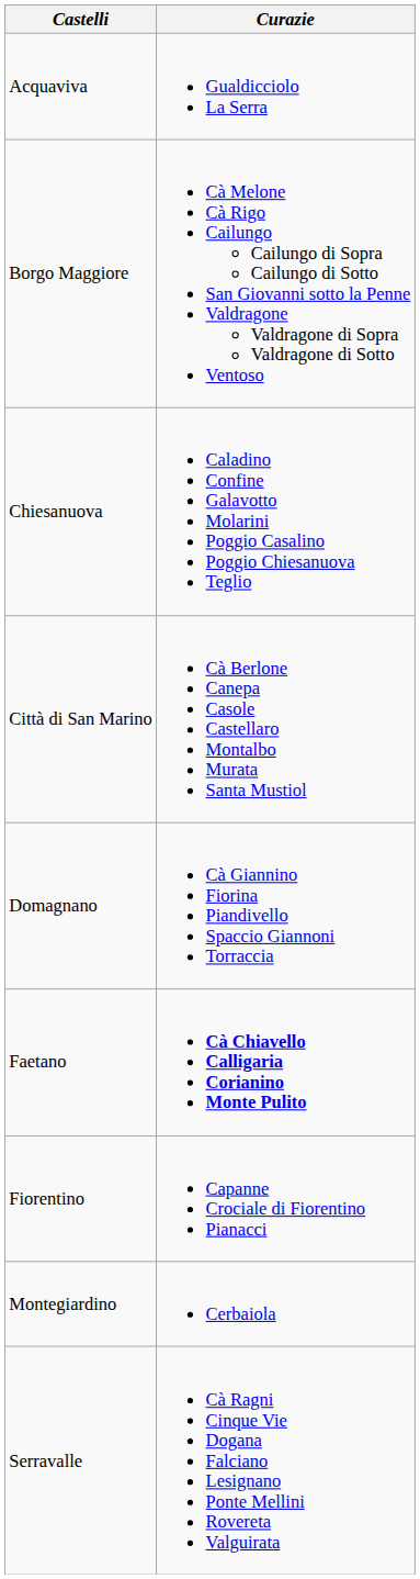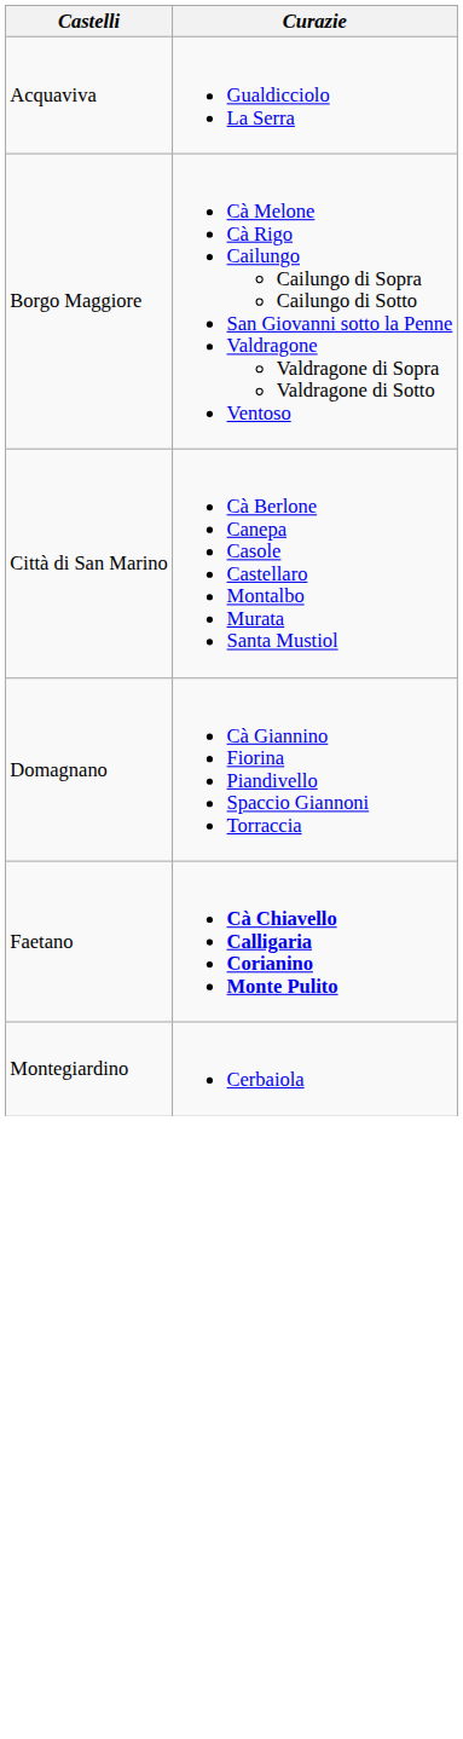 <table class="wikitable">
 <tr>
 <th><em>Castelli</em></th>
 <th><em>Curazie</em></th>
 </tr>
 <tr>
 <td>Acquaviva</td>
 <td><br><ul><li><a href='#'>Gualdicciolo</a></li><li><a href='#'>La Serra</a></li></ul></td>
 </tr>
 <tr>
 <td>Borgo  Maggiore</td>
 <td><br><ul><li><a href='#'>Cà Melone</a></li><li><a href='#'>Cà Rigo</a></li><li><a href='#'>Cailungo</a><ul><li>Cailungo di Sopra</li><li>Cailungo di Sotto</li></ul></li><li><a href='#'>San Giovanni sotto la Penne</a></li><li><a href='#'>Valdragone</a><ul><li>Valdragone di Sopra</li><li>Valdragone di Sotto</li></ul></li><li><a href='#'>Ventoso</a></li></ul></td>
 </tr>
 <tr>
-<td>Chiesanuova</td>
-<td><br><ul><li><a href='#'>Caladino</a></li><li><a href='#'>Confine</a></li><li><a href='#'>Galavotto</a></li><li><a href='#'>Molarini</a></li><li><a href='#'>Poggio Casalino</a></li><li><a href='#'>Poggio Chiesanuova</a></li><li><a href='#'>Teglio</a></li></ul></td>
-</tr>
-<tr>
 <td>Città di San Marino</td>
 <td><br><ul><li><a href='#'>Cà Berlone</a></li><li><a href='#'>Canepa</a></li><li><a href='#'>Casole</a></li><li><a href='#'>Castellaro</a></li><li><a href='#'>Montalbo</a></li><li><a href='#'>Murata</a></li><li><a href='#'>Santa Mustiol</a></li></ul></td>
 </tr>
 <tr>
 <td>Domagnano</td>
 <td><br><ul><li><a href='#'>Cà Giannino</a></li><li><a href='#'>Fiorina</a></li><li><a href='#'>Piandivello</a></li><li><a href='#'>Spaccio Giannoni</a></li><li><a href='#'>Torraccia</a></li></ul></td>
 </tr>
 <tr>
 <td>Faetano</td>
 <td><strong><br><ul><li><a href='#'>Cà Chiavello</a></li><li><a href='#'>Calligaria</a></li><li><a href='#'>Corianino</a></li><li><a href='#'>Monte Pulito</a></li></ul></strong></td>
 </tr>
 <tr>
-<td>Fiorentino</td>
-<td><br><ul><li><a href='#'>Capanne</a></li><li><a href='#'>Crociale di Fiorentino</a></li><li><a href='#'>Pianacci</a></li></ul></td>
-</tr>
-<tr>
 <td>Montegiardino</td>
 <td><br><ul><li><a href='#'>Cerbaiola</a></li></ul></td>
 </tr>
-<tr>
-<td>Serravalle</td>
-<td><br><ul><li><a href='#'>Cà Ragni</a></li><li><a href='#'>Cinque Vie</a></li><li><a href='#'>Dogana</a></li><li><a href='#'>Falciano</a></li><li><a href='#'>Lesignano</a></li><li><a href='#'>Ponte Mellini</a></li><li><a href='#'>Rovereta</a></li><li><a href='#'>Valguirata</a></li></ul></td>
-</tr>
 </table>
